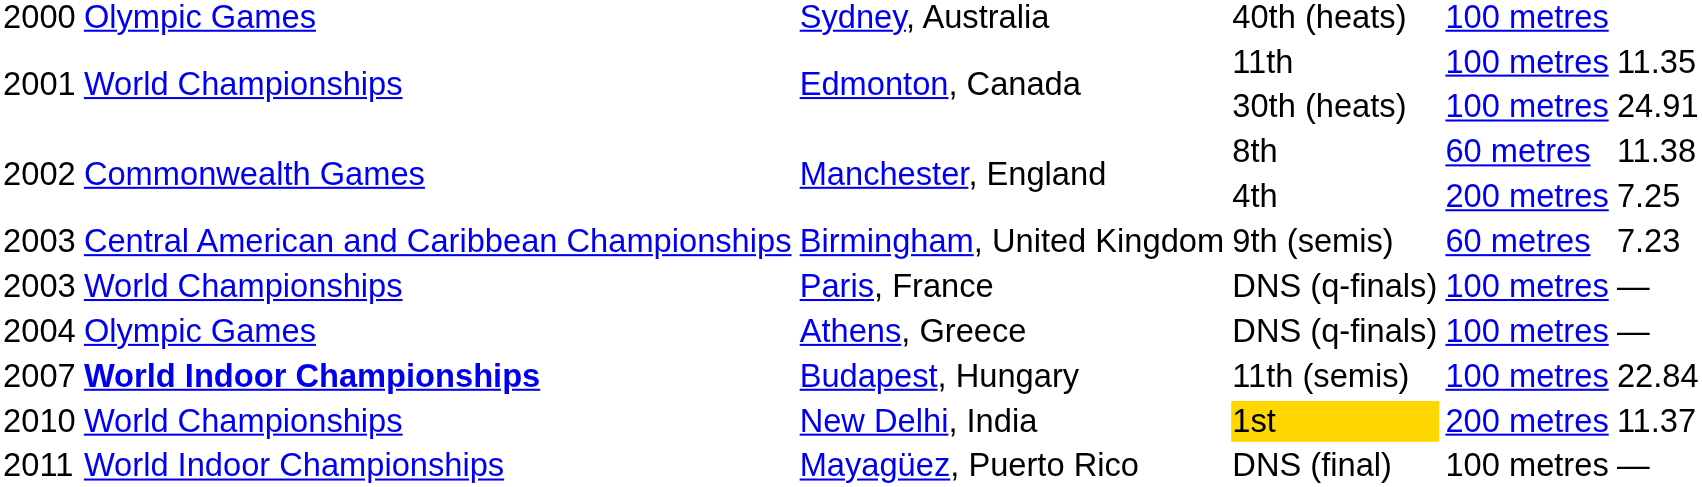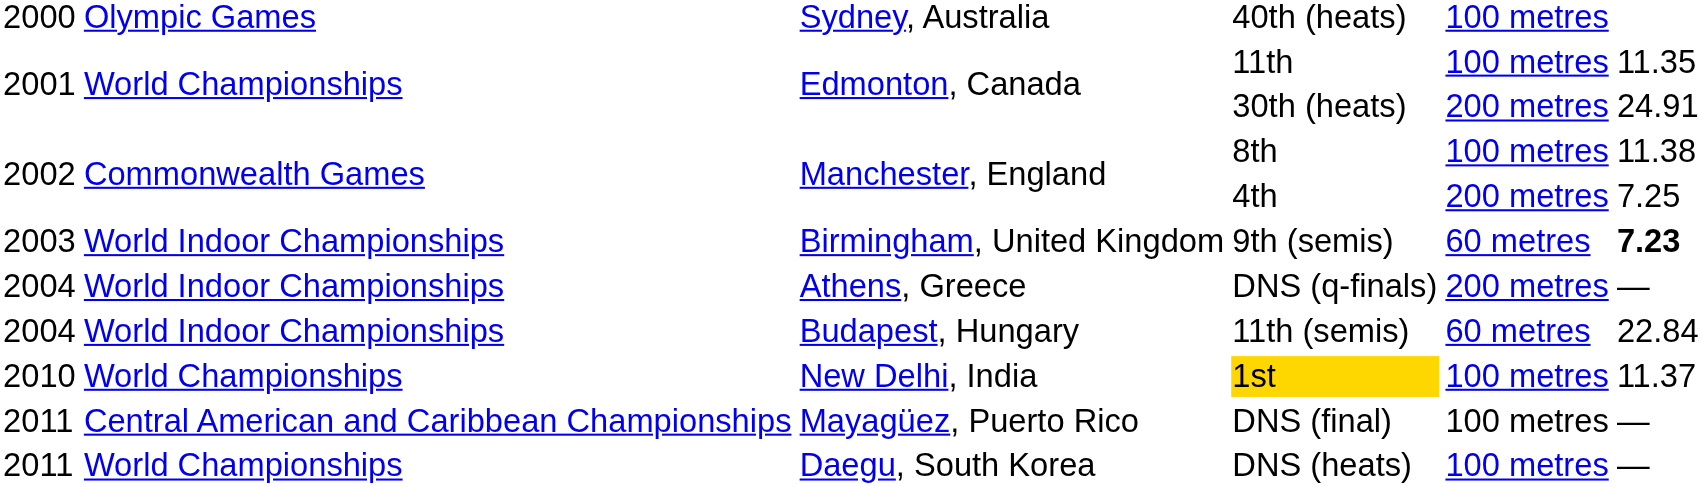 <table>
 <tr>
 <td>2000</td>
 <td><a href='#'>Olympic Games</a></td>
 <td><a href='#'>Sydney</a>, Australia</td>
 <td>40th (heats)</td>
 <td><a href='#'>100 metres</a></td>
 </tr>
 <tr>
 <td rowspan=2>2001</td>
 <td rowspan=2><a href='#'>World Championships</a></td>
 <td rowspan=2><a href='#'>Edmonton</a>, Canada</td>
 <td>11th</td>
 <td><a href='#'>100 metres</a></td>
 <td>11.35</td>
 </tr>
 <tr>
 <td>30th (heats)</td>
-<td><a href='#'>100 metres</a></td>
+<td><a href='#'>200 metres</a></td>
 <td>24.91</td>
 </tr>
 <tr>
 <td rowspan=2>2002</td>
 <td rowspan=2><a href='#'>Commonwealth Games</a></td>
 <td rowspan=2><a href='#'>Manchester</a>, England</td>
 <td>8th</td>
-<td><a href='#'>60 metres</a></td>
+<td><a href='#'>100 metres</a></td>
 <td>11.38</td>
 </tr>
 <tr>
 <td>4th</td>
 <td><a href='#'>200 metres</a></td>
 <td>7.25</td>
 </tr>
 <tr>
 <td>2003</td>
-<td><a href='#'>Central American and Caribbean Championships</a></td>
+<td><a href='#'>World Indoor Championships</a></td>
 <td><a href='#'>Birmingham</a>, United Kingdom</td>
 <td>9th (semis)</td>
 <td><a href='#'>60 metres</a></td>
-<td>7.23</td>
+<td><strong>7.23</strong></td>
 </tr>
 <tr>
-<td>2003</td>
-<td><a href='#'>World Championships</a></td>
-<td><a href='#'>Paris</a>, France</td>
+<td>2004</td>
+<td><a href='#'>World Indoor Championships</a></td>
+<td><a href='#'>Athens</a>, Greece</td>
 <td>DNS (q-finals)</td>
-<td><a href='#'>100 metres</a></td>
+<td><a href='#'>200 metres</a></td>
 <td>—</td>
 </tr>
 <tr>
 <td>2004</td>
-<td><a href='#'>Olympic Games</a></td>
-<td><a href='#'>Athens</a>, Greece</td>
-<td>DNS (q-finals)</td>
-<td><a href='#'>100 metres</a></td>
-<td>—</td>
-</tr>
-<tr>
-<td>2007</td>
-<td><strong><a href='#'>World Indoor Championships</a></strong></td>
+<td><a href='#'>World Indoor Championships</a></td>
 <td><a href='#'>Budapest</a>, Hungary</td>
 <td>11th (semis)</td>
-<td><a href='#'>100 metres</a></td>
+<td><a href='#'>60 metres</a></td>
 <td>22.84</td>
 </tr>
 <tr>
 <td>2010</td>
 <td><a href='#'>World Championships</a></td>
 <td><a href='#'>New Delhi</a>, India</td>
 <td bgcolor=gold>1st</td>
-<td><a href='#'>200 metres</a></td>
+<td><a href='#'>100 metres</a></td>
 <td>11.37</td>
 </tr>
 <tr>
 <td>2011</td>
-<td><a href='#'>World Indoor Championships</a></td>
+<td><a href='#'>Central American and Caribbean Championships</a></td>
 <td><a href='#'>Mayagüez</a>, Puerto Rico</td>
 <td>DNS (final)</td>
 <td>100 metres</td>
 <td>—</td>
 </tr>
+<tr>
+<td>2011</td>
+<td><a href='#'>World Championships</a></td>
+<td><a href='#'>Daegu</a>, South Korea</td>
+<td>DNS (heats)</td>
+<td><a href='#'>100 metres</a></td>
+<td>—</td>
+</tr>
 </table>
